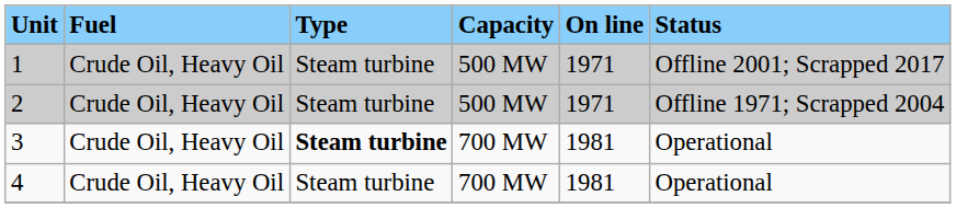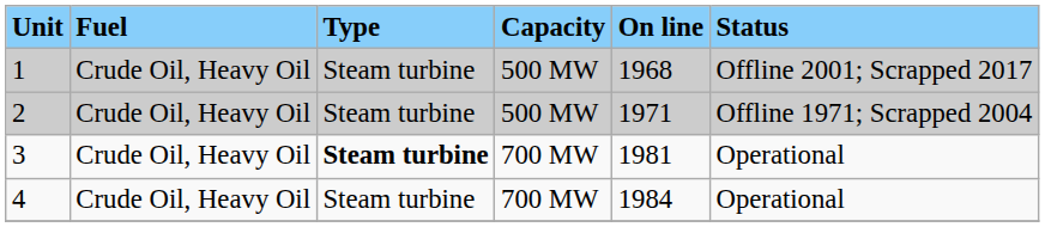 <table class="wikitable">
 <tr>
 <td style="background-color:lightskyblue;"><strong>Unit</strong></td>
 <td style="background-color:lightskyblue;"><strong>Fuel</strong></td>
 <td style="background-color:lightskyblue;"><strong>Type</strong></td>
 <td style="background-color:lightskyblue;"><strong>Capacity</strong></td>
 <td style="background-color:lightskyblue;"><strong>On line</strong></td>
 <td style="background-color:lightskyblue;"><strong>Status</strong></td>
 </tr>
 <tr>
 <td style="background-color:#CCC;">1</td>
 <td style="background-color:#CCC;">Crude Oil, Heavy Oil</td>
 <td style="background-color:#CCC;">Steam turbine</td>
 <td style="background-color:#CCC;">500 MW</td>
-<td style="background-color:#CCC;">1971</td>
+<td style="background-color:#CCC;">1968</td>
 <td style="background-color:#CCC;">Offline 2001; Scrapped 2017</td>
 </tr>
 <tr>
 <td style="background-color:#CCC;">2</td>
 <td style="background-color:#CCC;">Crude Oil, Heavy Oil</td>
 <td style="background-color:#CCC;">Steam turbine</td>
 <td style="background-color:#CCC;">500 MW</td>
 <td style="background-color:#CCC;">1971</td>
 <td style="background-color:#CCC;">Offline 1971; Scrapped 2004</td>
 </tr>
 <tr>
 <td>3</td>
 <td>Crude Oil, Heavy Oil</td>
 <td><strong>Steam turbine</strong></td>
 <td>700 MW</td>
 <td>1981</td>
 <td>Operational</td>
 </tr>
 <tr>
 <td>4</td>
 <td>Crude Oil, Heavy Oil</td>
 <td>Steam turbine</td>
 <td>700 MW</td>
-<td>1981</td>
+<td>1984</td>
 <td>Operational</td>
 </tr>
 <tr>
 </tr>
 </table>
